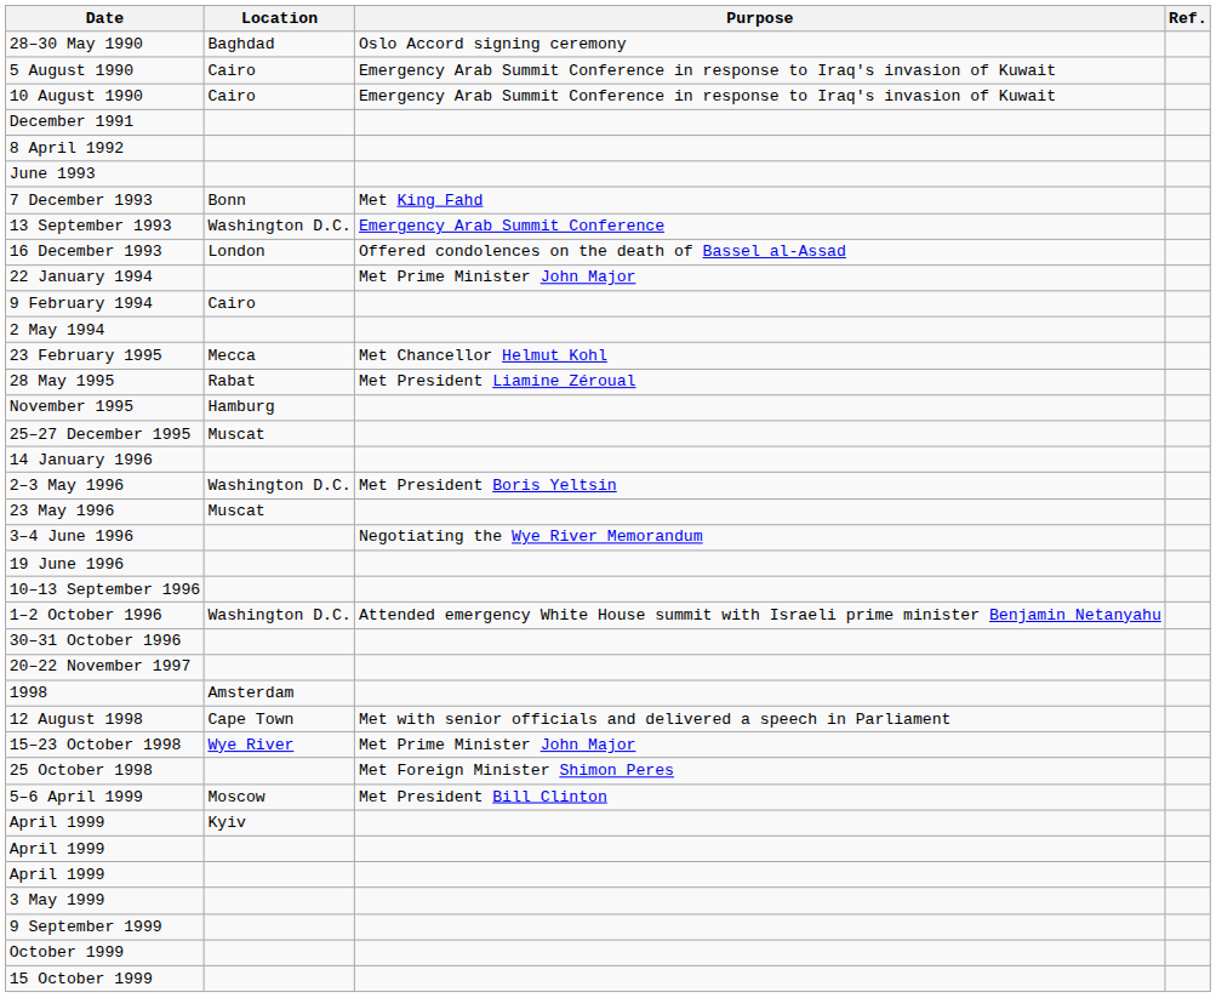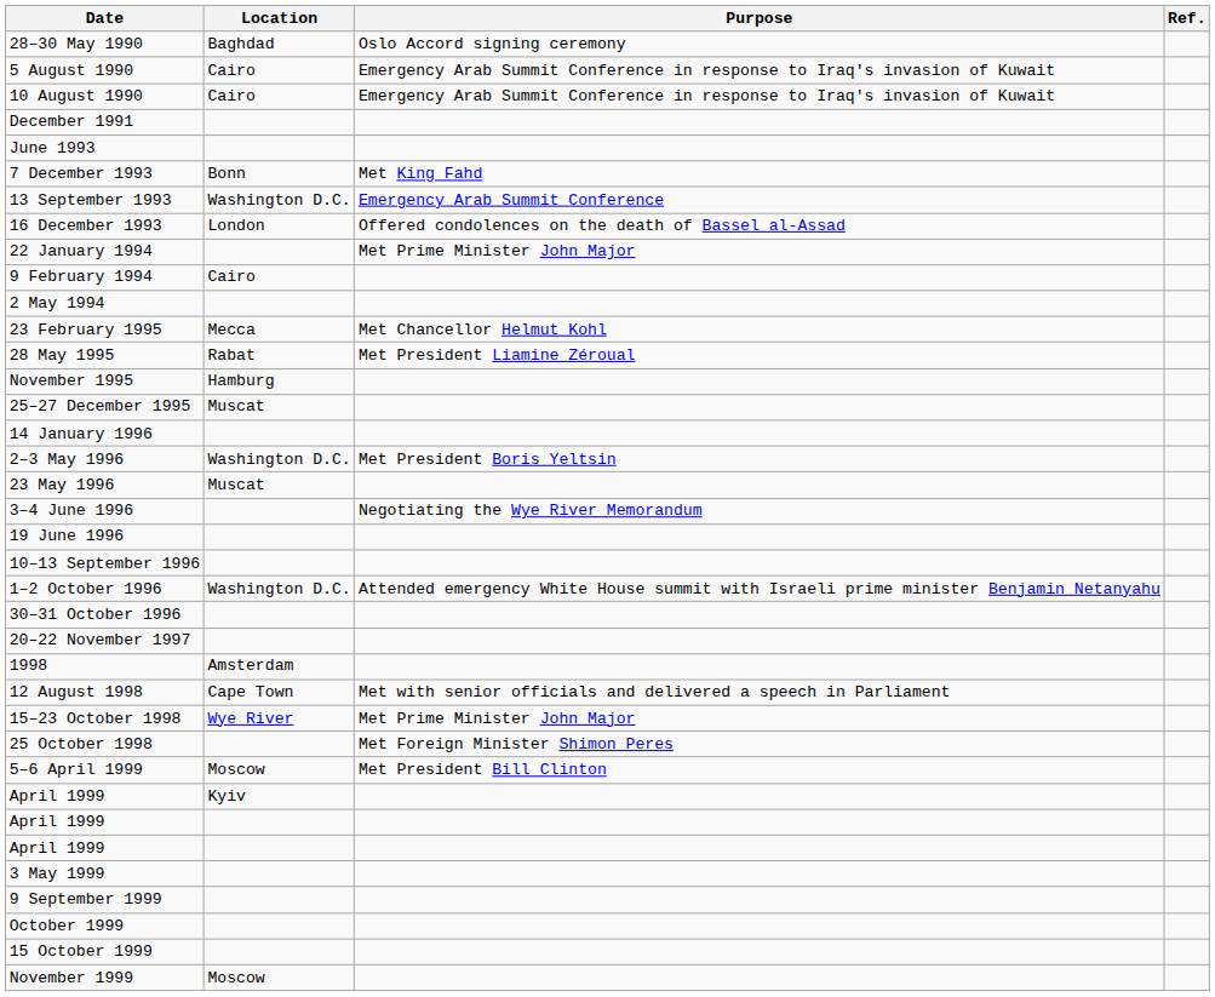 <table class="wikitable sortable">
 <tr>
 <th>Date</th>
 <th>Location</th>
 <th>Purpose</th>
 <th>Ref.</th>
 </tr>
 <tr>
 <td>28–30 May 1990</td>
 <td> Baghdad</td>
 <td>Oslo Accord signing ceremony</td>
 <td></td>
 </tr>
 <tr>
 <td>5 August 1990</td>
 <td> Cairo</td>
 <td>Emergency Arab Summit Conference in response to Iraq's invasion of Kuwait</td>
 <td></td>
 </tr>
 <tr>
 <td>10 August 1990</td>
 <td> Cairo</td>
 <td>Emergency Arab Summit Conference in response to Iraq's invasion of Kuwait</td>
 <td></td>
 </tr>
 <tr>
 <td>December 1991</td>
-<td></td>
-<td></td>
-<td></td>
-</tr>
-<tr>
-<td>8 April 1992</td>
 <td></td>
 <td></td>
 <td></td>
 </tr>
 <tr>
 <td>June 1993</td>
 <td></td>
 <td></td>
 <td></td>
 </tr>
 <tr>
 <td>7 December 1993</td>
 <td> Bonn</td>
 <td>Met <a href='#'>King Fahd</a></td>
 <td></td>
 </tr>
 <tr>
 <td>13 September 1993</td>
 <td> Washington D.C.</td>
 <td><a href='#'>Emergency Arab Summit Conference</a></td>
 <td></td>
 </tr>
 <tr>
 <td>16 December 1993</td>
 <td> London</td>
 <td>Offered condolences on the death of <a href='#'>Bassel al-Assad</a></td>
 <td></td>
 </tr>
 <tr>
 <td>22 January 1994</td>
 <td></td>
 <td>Met Prime Minister <a href='#'>John Major</a></td>
 <td></td>
 </tr>
 <tr>
 <td>9 February 1994</td>
 <td> Cairo</td>
 <td></td>
 <td></td>
 </tr>
 <tr>
 <td>2 May 1994</td>
 <td></td>
 <td></td>
 <td></td>
 </tr>
 <tr>
 <td>23 February 1995</td>
 <td> Mecca</td>
 <td>Met Chancellor <a href='#'>Helmut Kohl</a></td>
 <td></td>
 </tr>
 <tr>
 <td>28 May 1995</td>
 <td> Rabat</td>
 <td>Met President <a href='#'>Liamine Zéroual</a></td>
 <td></td>
 </tr>
 <tr>
 <td>November 1995</td>
 <td> Hamburg</td>
 <td></td>
 <td></td>
 </tr>
 <tr>
 <td>25–27 December 1995</td>
 <td> Muscat</td>
 <td></td>
 <td></td>
 </tr>
 <tr>
 <td>14 January 1996</td>
 <td></td>
 <td></td>
 <td></td>
 </tr>
 <tr>
 <td>2–3 May 1996</td>
 <td> Washington D.C.</td>
 <td>Met President <a href='#'>Boris Yeltsin</a></td>
 <td></td>
 </tr>
 <tr>
 <td>23 May 1996</td>
 <td> Muscat</td>
 <td></td>
 <td></td>
 </tr>
 <tr>
 <td>3–4 June 1996</td>
 <td></td>
 <td>Negotiating the <a href='#'>Wye River Memorandum</a></td>
 <td></td>
 </tr>
 <tr>
 <td>19 June 1996</td>
 <td></td>
 <td></td>
 <td></td>
 </tr>
 <tr>
 <td>10–13 September 1996</td>
 <td></td>
 <td></td>
 <td></td>
 </tr>
 <tr>
 <td>1–2 October 1996</td>
 <td> Washington D.C.</td>
 <td>Attended emergency White House summit with Israeli prime minister <a href='#'>Benjamin Netanyahu</a></td>
 <td></td>
 </tr>
 <tr>
 <td>30–31 October 1996</td>
 <td></td>
 <td></td>
 <td></td>
 </tr>
 <tr>
 <td>20–22 November 1997</td>
 <td></td>
 <td></td>
 <td></td>
 </tr>
 <tr>
 <td>1998</td>
 <td> Amsterdam</td>
 <td></td>
 <td></td>
 </tr>
 <tr>
 <td>12 August 1998</td>
 <td> Cape Town</td>
 <td>Met with senior officials and delivered a speech in Parliament</td>
 <td></td>
 </tr>
 <tr>
 <td>15–23 October 1998</td>
 <td> <a href='#'>Wye River</a></td>
 <td>Met Prime Minister <a href='#'>John Major</a></td>
 <td></td>
 </tr>
 <tr>
 <td>25 October 1998</td>
 <td></td>
 <td>Met Foreign Minister <a href='#'>Shimon Peres</a></td>
 <td></td>
 </tr>
 <tr>
 <td>5–6 April 1999</td>
 <td> Moscow</td>
 <td>Met President <a href='#'>Bill Clinton</a></td>
 <td></td>
 </tr>
 <tr>
 <td>April 1999</td>
 <td> Kyiv</td>
 <td></td>
 <td></td>
 </tr>
 <tr>
 <td>April 1999</td>
 <td></td>
 <td></td>
 <td></td>
 </tr>
 <tr>
 <td>April 1999</td>
 <td></td>
 <td></td>
 <td></td>
 </tr>
 <tr>
 <td>3 May 1999</td>
 <td></td>
 <td></td>
 <td></td>
 </tr>
 <tr>
 <td>9 September 1999</td>
 <td></td>
 <td></td>
 <td></td>
 </tr>
 <tr>
 <td>October 1999</td>
 <td></td>
 <td></td>
 <td></td>
 </tr>
 <tr>
 <td>15 October 1999</td>
 <td></td>
 <td></td>
 <td></td>
 </tr>
+<tr>
+<td>November 1999</td>
+<td> Moscow</td>
+<td></td>
+<td></td>
+</tr>
 </table>
